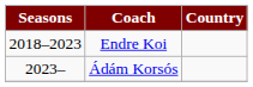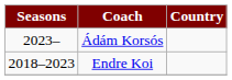 <table class="wikitable" style="text-align: center">
 <tr>
 <th style="color:white; background:maroon">Seasons</th>
 <th style="color:white; background:maroon">Coach</th>
 <th style="color:white; background:maroon">Country</th>
 </tr>
 <tr>
+<td style="text-align: center">2023–</td>
+<td style="text-align: center"><a href='#'>Ádám Korsós</a></td>
+<td style="text-align: center"></td>
+</tr>
+<tr>
 <td style="text-align: center">2018–2023</td>
 <td style="text-align: center"><a href='#'>Endre Koi</a></td>
 <td style="text-align: center"></td>
 </tr>
 <tr>
-<td style="text-align: center">2023–</td>
-<td style="text-align: center"><a href='#'>Ádám Korsós</a></td>
-<td style="text-align: center"></td>
-</tr>
-<tr>
 </tr>
 </table>
